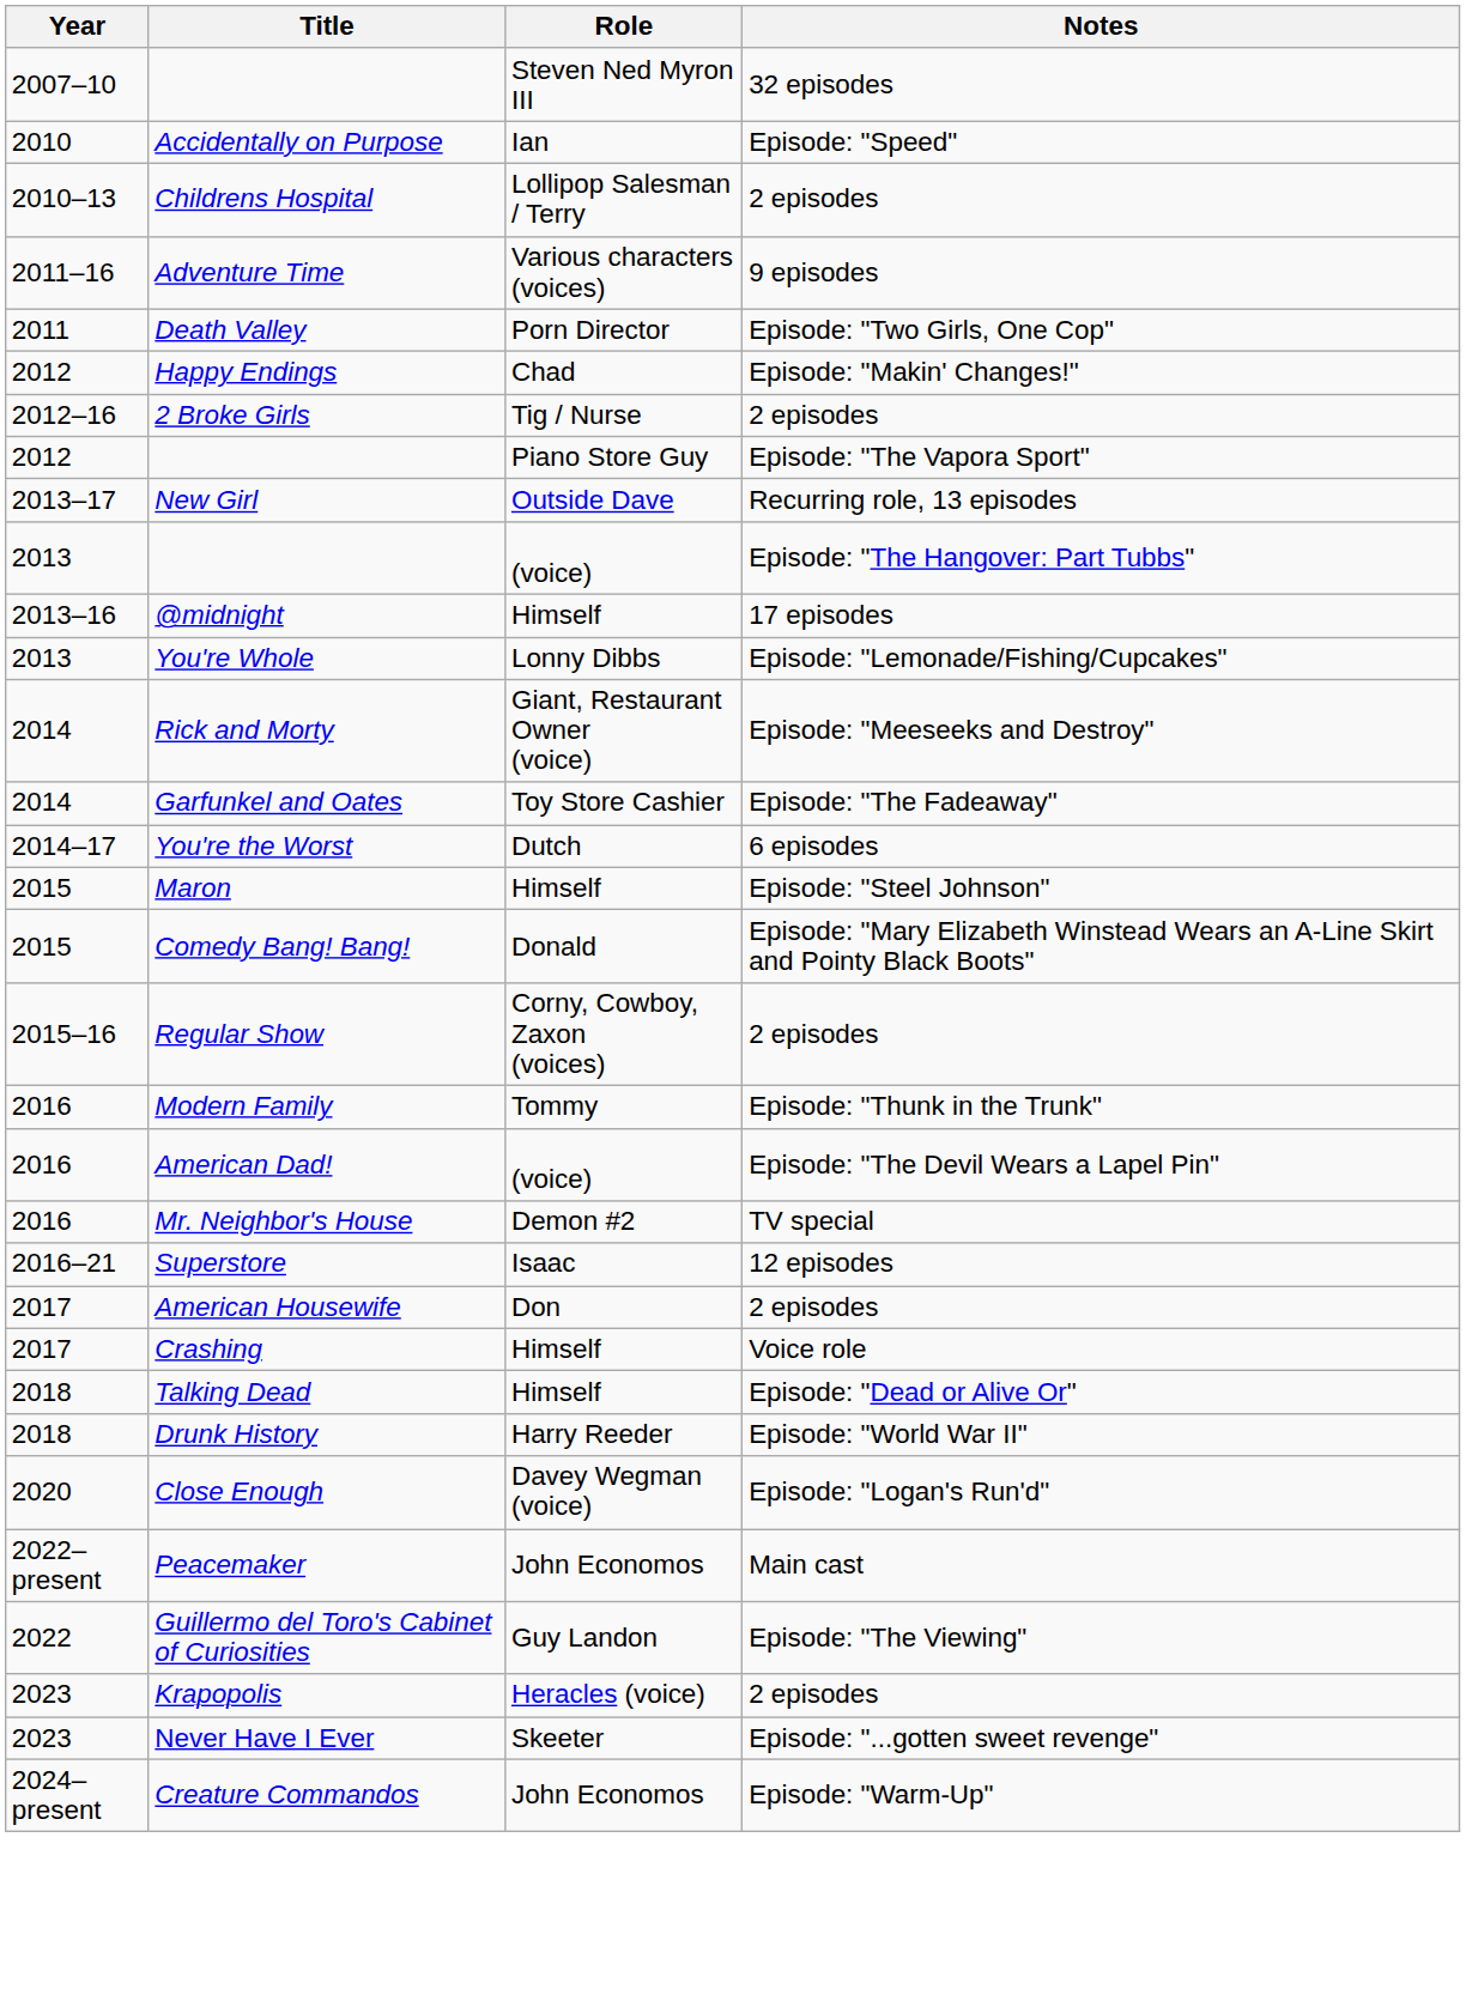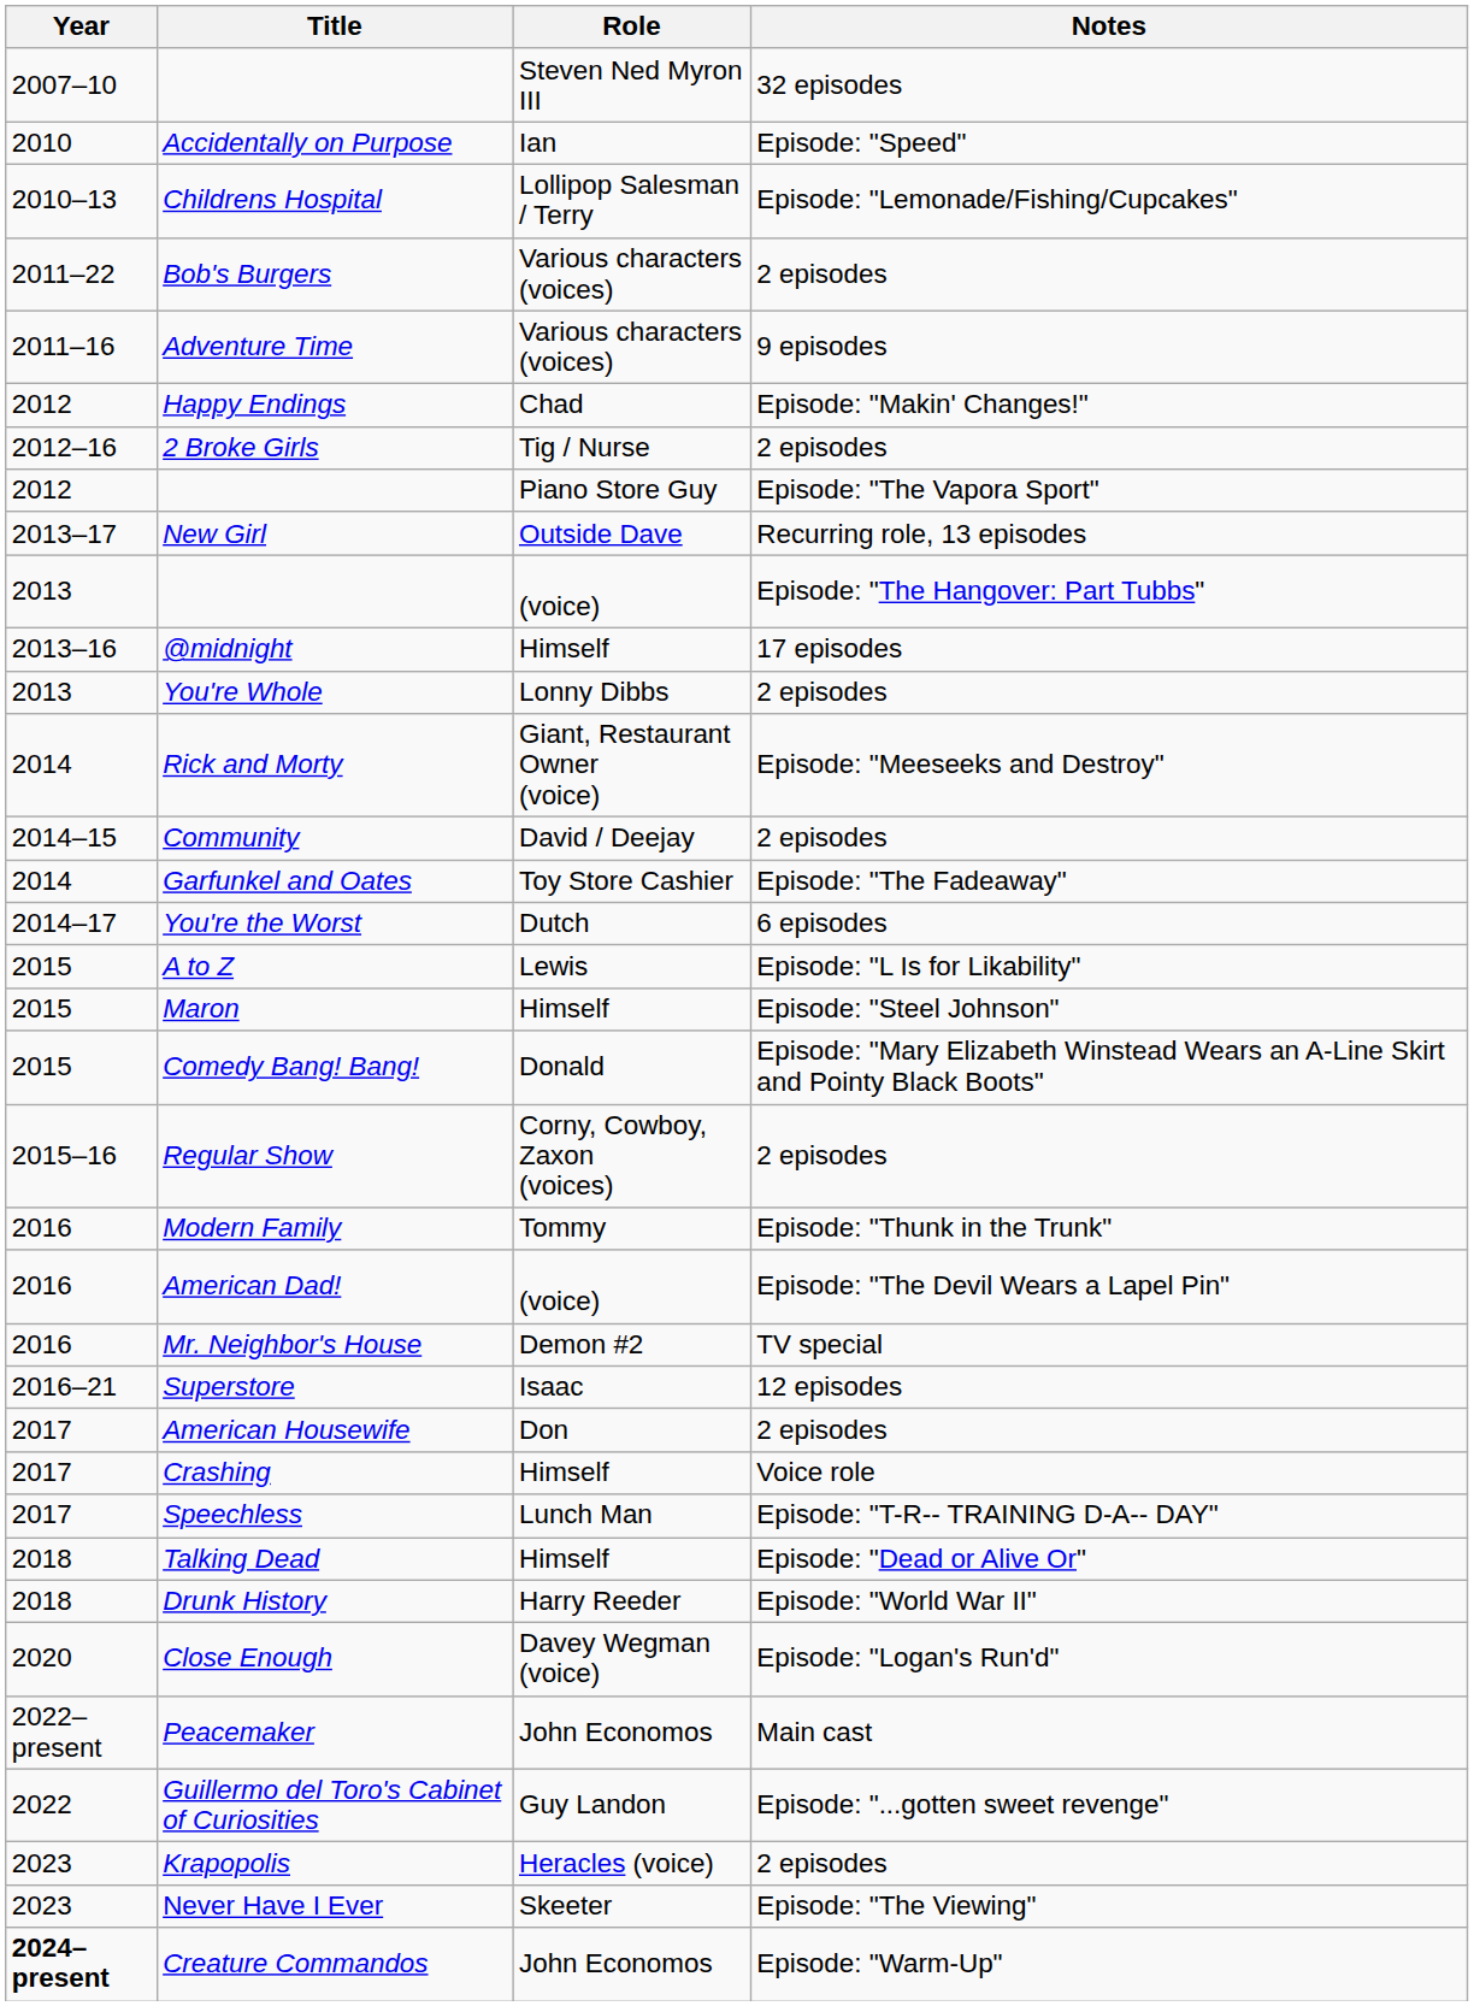 <table class="wikitable sortable">
 <tr>
 <th>Year</th>
 <th>Title</th>
 <th>Role</th>
 <th class="unsortable">Notes</th>
 </tr>
 <tr>
 <td>2007–10</td>
 <td><em></em></td>
 <td>Steven Ned Myron III</td>
 <td>32 episodes</td>
 </tr>
 <tr>
 <td>2010</td>
 <td><em><a href='#'>Accidentally on Purpose</a></em></td>
 <td>Ian</td>
 <td>Episode: "Speed"</td>
 </tr>
 <tr>
 <td>2010–13</td>
 <td><em><a href='#'>Childrens Hospital</a></em></td>
 <td>Lollipop Salesman / Terry</td>
+<td>Episode: "Lemonade/Fishing/Cupcakes"</td>
+</tr>
+<tr>
+<td>2011–22</td>
+<td><em><a href='#'>Bob's Burgers</a></em></td>
+<td>Various characters <br>(voices)</td>
 <td>2 episodes</td>
 </tr>
 <tr>
 <td>2011–16</td>
 <td><em><a href='#'>Adventure Time</a></em></td>
 <td>Various characters <br>(voices)</td>
 <td>9 episodes</td>
-</tr>
-<tr>
-<td>2011</td>
-<td><em><a href='#'>Death Valley</a></em></td>
-<td>Porn Director</td>
-<td>Episode: "Two Girls, One Cop"</td>
 </tr>
 <tr>
 <td>2012</td>
 <td><em><a href='#'>Happy Endings</a></em></td>
 <td>Chad</td>
 <td>Episode: "Makin' Changes!"</td>
 </tr>
 <tr>
 <td>2012–16</td>
 <td><em><a href='#'>2 Broke Girls</a></em></td>
 <td>Tig / Nurse</td>
 <td>2 episodes</td>
 </tr>
 <tr>
 <td>2012</td>
 <td><em></em></td>
 <td>Piano Store Guy</td>
 <td>Episode: "The Vapora Sport"</td>
 </tr>
 <tr>
 <td>2013–17</td>
 <td><em><a href='#'>New Girl</a></em></td>
 <td><a href='#'>Outside Dave</a></td>
 <td>Recurring role, 13 episodes</td>
 </tr>
 <tr>
 <td>2013</td>
 <td><em></em></td>
 <td><br>(voice)</td>
 <td>Episode: "<a href='#'>The Hangover: Part Tubbs</a>"</td>
 </tr>
 <tr>
 <td>2013–16</td>
 <td><em><a href='#'>@midnight</a></em></td>
 <td>Himself</td>
 <td>17 episodes</td>
 </tr>
 <tr>
 <td>2013</td>
 <td><em><a href='#'>You're Whole</a></em></td>
 <td>Lonny Dibbs</td>
-<td>Episode: "Lemonade/Fishing/Cupcakes"</td>
+<td>2 episodes</td>
 </tr>
 <tr>
 <td>2014</td>
 <td><em><a href='#'>Rick and Morty</a></em></td>
 <td>Giant, Restaurant Owner<br>(voice)</td>
 <td>Episode: "Meeseeks and Destroy"</td>
+</tr>
+<tr>
+<td>2014–15</td>
+<td><em><a href='#'>Community</a></em></td>
+<td>David / Deejay</td>
+<td>2 episodes</td>
 </tr>
 <tr>
 <td>2014</td>
 <td><em><a href='#'>Garfunkel and Oates</a></em></td>
 <td>Toy Store Cashier</td>
 <td>Episode: "The Fadeaway"</td>
 </tr>
 <tr>
 <td>2014–17</td>
 <td><em><a href='#'>You're the Worst</a></em></td>
 <td>Dutch</td>
 <td>6 episodes</td>
+</tr>
+<tr>
+<td>2015</td>
+<td><em><a href='#'>A to Z</a></em></td>
+<td>Lewis</td>
+<td>Episode: "L Is for Likability"</td>
 </tr>
 <tr>
 <td>2015</td>
 <td><em><a href='#'>Maron</a></em></td>
 <td>Himself</td>
 <td>Episode: "Steel Johnson"</td>
 </tr>
 <tr>
 <td>2015</td>
 <td><em><a href='#'>Comedy Bang! Bang!</a></em></td>
 <td>Donald</td>
 <td>Episode: "Mary Elizabeth Winstead Wears an A-Line Skirt and Pointy Black Boots"</td>
 </tr>
 <tr>
 <td>2015–16</td>
 <td><em><a href='#'>Regular Show</a></em></td>
 <td>Corny, Cowboy, Zaxon<br>(voices)</td>
 <td>2 episodes</td>
 </tr>
 <tr>
 <td>2016</td>
 <td><em><a href='#'>Modern Family</a></em></td>
 <td>Tommy</td>
 <td>Episode: "Thunk in the Trunk"</td>
 </tr>
 <tr>
 <td>2016</td>
 <td><em><a href='#'>American Dad!</a></em></td>
 <td><br>(voice)</td>
 <td>Episode: "The Devil Wears a Lapel Pin"</td>
 </tr>
 <tr>
 <td>2016</td>
 <td><em><a href='#'>Mr. Neighbor's House</a></em></td>
 <td>Demon #2</td>
 <td>TV special</td>
 </tr>
 <tr>
 <td>2016–21</td>
 <td><em><a href='#'>Superstore</a></em></td>
 <td>Isaac</td>
 <td>12 episodes</td>
 </tr>
 <tr>
 <td>2017</td>
 <td><em><a href='#'>American Housewife</a></em></td>
 <td>Don</td>
 <td>2 episodes</td>
 </tr>
 <tr>
 <td>2017</td>
 <td><em><a href='#'>Crashing</a></em></td>
 <td>Himself</td>
 <td>Voice role</td>
 </tr>
 <tr>
+<td>2017</td>
+<td><em><a href='#'>Speechless</a></em></td>
+<td>Lunch Man</td>
+<td>Episode: "T-R-- TRAINING D-A-- DAY"</td>
+</tr>
+<tr>
 <td>2018</td>
 <td><em><a href='#'>Talking Dead</a></em></td>
 <td>Himself</td>
 <td>Episode: "<a href='#'>Dead or Alive Or</a>"</td>
 </tr>
 <tr>
 <td>2018</td>
 <td><em><a href='#'>Drunk History</a></em></td>
 <td>Harry Reeder</td>
 <td>Episode: "World War II"</td>
 </tr>
 <tr>
 <td>2020</td>
 <td><em><a href='#'>Close Enough</a></em></td>
 <td>Davey Wegman (voice)</td>
 <td>Episode: "Logan's Run'd"</td>
 </tr>
 <tr>
 <td>2022–present</td>
 <td><em><a href='#'>Peacemaker</a></em></td>
 <td>John Economos</td>
 <td>Main cast</td>
 </tr>
 <tr>
 <td>2022</td>
 <td><em><a href='#'>Guillermo del Toro's Cabinet of Curiosities</a></em></td>
 <td>Guy Landon</td>
-<td>Episode: "The Viewing"</td>
+<td>Episode: "...gotten sweet revenge"</td>
 </tr>
 <tr>
 <td>2023</td>
 <td><em><a href='#'>Krapopolis</a></em></td>
 <td><a href='#'>Heracles</a> (voice)</td>
 <td>2 episodes</td>
 </tr>
 <tr>
 <td>2023</td>
 <td><a href='#'>Never Have I Ever</a></td>
 <td>Skeeter</td>
-<td>Episode: "...gotten sweet revenge"</td>
+<td>Episode: "The Viewing"</td>
 </tr>
 <tr>
-<td>2024–present</td>
+<td><strong>2024–present</strong></td>
 <td><em><a href='#'>Creature Commandos</a></em></td>
 <td>John Economos</td>
 <td>Episode: "Warm-Up"</td>
 </tr>
 </table>
